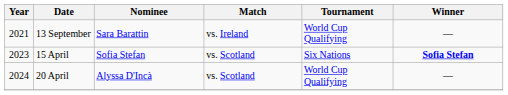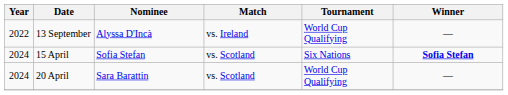 <table class="wikitable">
 <tr>
 <th width=40>Year</th>
 <th width=90>Date</th>
 <th width=170>Nominee</th>
 <th width=150>Match</th>
 <th width=140>Tournament</th>
 <th width=170>Winner</th>
 </tr>
 <tr>
-<td align=center>2021</td>
+<td align=center>2022</td>
 <td>13 September</td>
-<td><a href='#'>Sara Barattin</a></td>
+<td><a href='#'>Alyssa D'Incà</a></td>
 <td>vs. <a href='#'>Ireland</a></td>
 <td><a href='#'>World Cup Qualifying</a></td>
 <td align=center>—</td>
 </tr>
 <tr>
-<td align=center>2023</td>
+<td align=center>2024</td>
 <td>15 April</td>
 <td><a href='#'>Sofia Stefan</a></td>
 <td>vs. <a href='#'>Scotland</a></td>
 <td><a href='#'>Six Nations</a></td>
 <td align=center><strong><a href='#'>Sofia Stefan</a></strong></td>
 </tr>
 <tr>
 <td align=center>2024</td>
 <td>20 April</td>
-<td><a href='#'>Alyssa D'Incà</a></td>
+<td><a href='#'>Sara Barattin</a></td>
 <td>vs. <a href='#'>Scotland</a></td>
 <td><a href='#'>World Cup Qualifying</a></td>
 <td align=center>—</td>
 </tr>
 <tr>
 </tr>
 </table>
